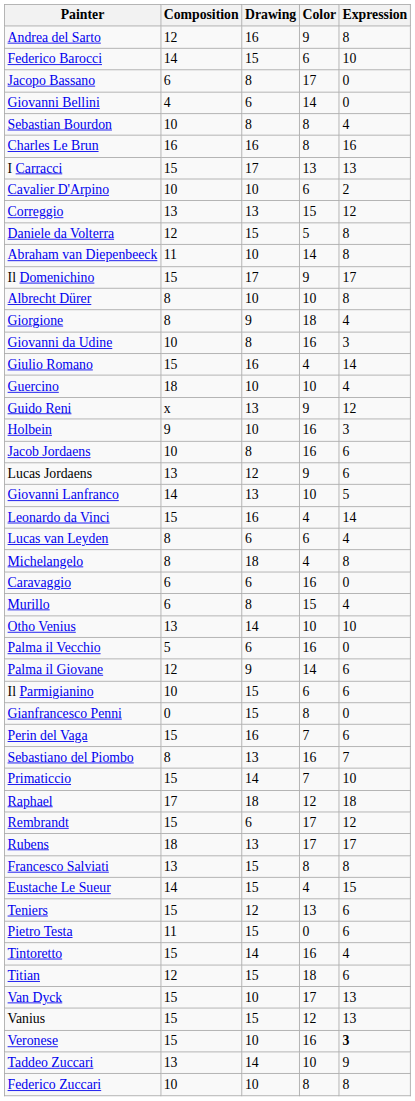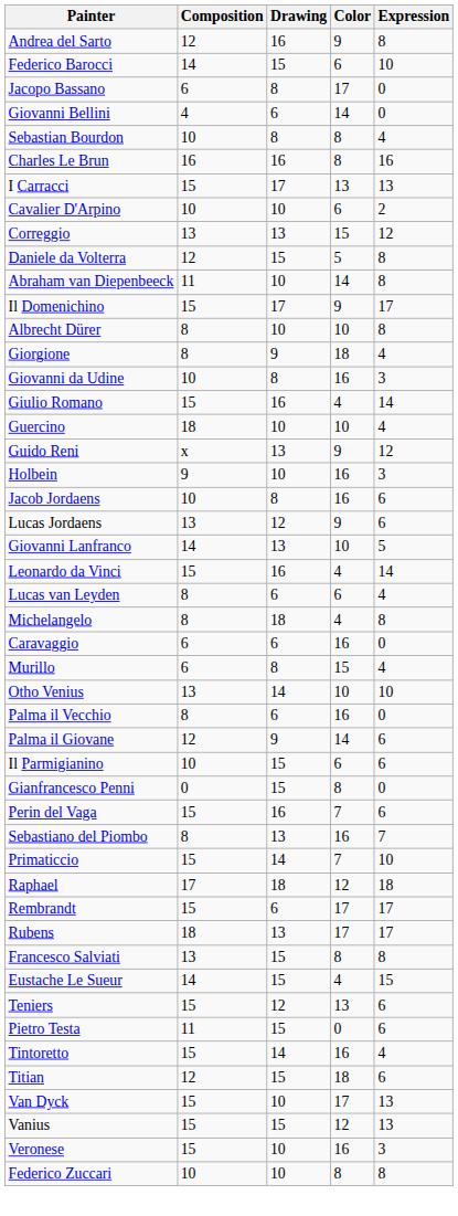 <table class="wikitable sortable">
 <tr>
 <th>Painter</th>
 <th>Composition</th>
 <th>Drawing</th>
 <th>Color</th>
 <th>Expression</th>
 </tr>
 <tr>
 <td><a href='#'>Andrea del Sarto</a></td>
 <td>12</td>
 <td>16</td>
 <td>9</td>
 <td>8</td>
 </tr>
 <tr>
 <td><a href='#'>Federico Barocci</a></td>
 <td>14</td>
 <td>15</td>
 <td>6</td>
 <td>10</td>
 </tr>
 <tr>
 <td><a href='#'>Jacopo Bassano</a></td>
 <td>6</td>
 <td>8</td>
 <td>17</td>
 <td>0</td>
 </tr>
 <tr>
 <td><a href='#'>Giovanni Bellini</a></td>
 <td>4</td>
 <td>6</td>
 <td>14</td>
 <td>0</td>
 </tr>
 <tr>
 <td><a href='#'>Sebastian Bourdon</a></td>
 <td>10</td>
 <td>8</td>
 <td>8</td>
 <td>4</td>
 </tr>
 <tr>
 <td><a href='#'>Charles Le Brun</a></td>
 <td>16</td>
 <td>16</td>
 <td>8</td>
 <td>16</td>
 </tr>
 <tr>
 <td>I <a href='#'>Carracci</a></td>
 <td>15</td>
 <td>17</td>
 <td>13</td>
 <td>13</td>
 </tr>
 <tr>
 <td><a href='#'>Cavalier D'Arpino</a></td>
 <td>10</td>
 <td>10</td>
 <td>6</td>
 <td>2</td>
 </tr>
 <tr>
 <td><a href='#'>Correggio</a></td>
 <td>13</td>
 <td>13</td>
 <td>15</td>
 <td>12</td>
 </tr>
 <tr>
 <td><a href='#'>Daniele da Volterra</a></td>
 <td>12</td>
 <td>15</td>
 <td>5</td>
 <td>8</td>
 </tr>
 <tr>
 <td><a href='#'>Abraham van Diepenbeeck</a></td>
 <td>11</td>
 <td>10</td>
 <td>14</td>
 <td>8</td>
 </tr>
 <tr>
 <td>Il <a href='#'>Domenichino</a></td>
 <td>15</td>
 <td>17</td>
 <td>9</td>
 <td>17</td>
 </tr>
 <tr>
 <td><a href='#'>Albrecht Dürer</a></td>
 <td>8</td>
 <td>10</td>
 <td>10</td>
 <td>8</td>
 </tr>
 <tr>
 <td><a href='#'>Giorgione</a></td>
 <td>8</td>
 <td>9</td>
 <td>18</td>
 <td>4</td>
 </tr>
 <tr>
 <td><a href='#'>Giovanni da Udine</a></td>
 <td>10</td>
 <td>8</td>
 <td>16</td>
 <td>3</td>
 </tr>
 <tr>
 <td><a href='#'>Giulio Romano</a></td>
 <td>15</td>
 <td>16</td>
 <td>4</td>
 <td>14</td>
 </tr>
 <tr>
 <td><a href='#'>Guercino</a></td>
 <td>18</td>
 <td>10</td>
 <td>10</td>
 <td>4</td>
 </tr>
 <tr>
 <td><a href='#'>Guido Reni</a></td>
 <td>x</td>
 <td>13</td>
 <td>9</td>
 <td>12</td>
 </tr>
 <tr>
 <td><a href='#'>Holbein</a></td>
 <td>9</td>
 <td>10</td>
 <td>16</td>
 <td>3</td>
 </tr>
 <tr>
 <td><a href='#'>Jacob Jordaens</a></td>
 <td>10</td>
 <td>8</td>
 <td>16</td>
 <td>6</td>
 </tr>
 <tr>
 <td>Lucas Jordaens</td>
 <td>13</td>
 <td>12</td>
 <td>9</td>
 <td>6</td>
 </tr>
 <tr>
 <td><a href='#'>Giovanni Lanfranco</a></td>
 <td>14</td>
 <td>13</td>
 <td>10</td>
 <td>5</td>
 </tr>
 <tr>
 <td><a href='#'>Leonardo da Vinci</a></td>
 <td>15</td>
 <td>16</td>
 <td>4</td>
 <td>14</td>
 </tr>
 <tr>
 <td><a href='#'>Lucas van Leyden</a></td>
 <td>8</td>
 <td>6</td>
 <td>6</td>
 <td>4</td>
 </tr>
 <tr>
 <td><a href='#'>Michelangelo</a></td>
 <td>8</td>
 <td>18</td>
 <td>4</td>
 <td>8</td>
 </tr>
 <tr>
 <td><a href='#'>Caravaggio</a></td>
 <td>6</td>
 <td>6</td>
 <td>16</td>
 <td>0</td>
 </tr>
 <tr>
 <td><a href='#'>Murillo</a></td>
 <td>6</td>
 <td>8</td>
 <td>15</td>
 <td>4</td>
 </tr>
 <tr>
 <td><a href='#'>Otho Venius</a></td>
 <td>13</td>
 <td>14</td>
 <td>10</td>
 <td>10</td>
 </tr>
 <tr>
 <td><a href='#'>Palma il Vecchio</a></td>
-<td>5</td>
+<td>8</td>
 <td>6</td>
 <td>16</td>
 <td>0</td>
 </tr>
 <tr>
 <td><a href='#'>Palma il Giovane</a></td>
 <td>12</td>
 <td>9</td>
 <td>14</td>
 <td>6</td>
 </tr>
 <tr>
 <td>Il <a href='#'>Parmigianino</a></td>
 <td>10</td>
 <td>15</td>
 <td>6</td>
 <td>6</td>
 </tr>
 <tr>
 <td><a href='#'>Gianfrancesco Penni</a></td>
 <td>0</td>
 <td>15</td>
 <td>8</td>
 <td>0</td>
 </tr>
 <tr>
 <td><a href='#'>Perin del Vaga</a></td>
 <td>15</td>
 <td>16</td>
 <td>7</td>
 <td>6</td>
 </tr>
 <tr>
 <td><a href='#'>Sebastiano del Piombo</a></td>
 <td>8</td>
 <td>13</td>
 <td>16</td>
 <td>7</td>
 </tr>
 <tr>
 <td><a href='#'>Primaticcio</a></td>
 <td>15</td>
 <td>14</td>
 <td>7</td>
 <td>10</td>
 </tr>
 <tr>
 <td><a href='#'>Raphael</a></td>
 <td>17</td>
 <td>18</td>
 <td>12</td>
 <td>18</td>
 </tr>
 <tr>
 <td><a href='#'>Rembrandt</a></td>
 <td>15</td>
 <td>6</td>
 <td>17</td>
-<td>12</td>
+<td>17</td>
 </tr>
 <tr>
 <td><a href='#'>Rubens</a></td>
 <td>18</td>
 <td>13</td>
 <td>17</td>
 <td>17</td>
 </tr>
 <tr>
 <td><a href='#'>Francesco Salviati</a></td>
 <td>13</td>
 <td>15</td>
 <td>8</td>
 <td>8</td>
 </tr>
 <tr>
 <td><a href='#'>Eustache Le Sueur</a></td>
 <td>14</td>
 <td>15</td>
 <td>4</td>
 <td>15</td>
 </tr>
 <tr>
 <td><a href='#'>Teniers</a></td>
 <td>15</td>
 <td>12</td>
 <td>13</td>
 <td>6</td>
 </tr>
 <tr>
 <td><a href='#'>Pietro Testa</a></td>
 <td>11</td>
 <td>15</td>
 <td>0</td>
 <td>6</td>
 </tr>
 <tr>
 <td><a href='#'>Tintoretto</a></td>
 <td>15</td>
 <td>14</td>
 <td>16</td>
 <td>4</td>
 </tr>
 <tr>
 <td><a href='#'>Titian</a></td>
 <td>12</td>
 <td>15</td>
 <td>18</td>
 <td>6</td>
 </tr>
 <tr>
 <td><a href='#'>Van Dyck</a></td>
 <td>15</td>
 <td>10</td>
 <td>17</td>
 <td>13</td>
 </tr>
 <tr>
 <td>Vanius</td>
 <td>15</td>
 <td>15</td>
 <td>12</td>
 <td>13</td>
 </tr>
 <tr>
 <td><a href='#'>Veronese</a></td>
 <td>15</td>
 <td>10</td>
 <td>16</td>
-<td><strong>3</strong></td>
-</tr>
-<tr>
-<td><a href='#'>Taddeo Zuccari</a></td>
-<td>13</td>
-<td>14</td>
-<td>10</td>
-<td>9</td>
+<td>3</td>
 </tr>
 <tr>
 <td><a href='#'>Federico Zuccari</a></td>
 <td>10</td>
 <td>10</td>
 <td>8</td>
 <td>8</td>
 </tr>
 </table>
